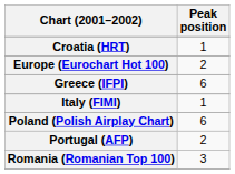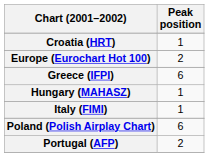 <table class="wikitable sortable plainrowheaders" style="text-align:center">
 <tr>
 <th>Chart (2001–2002)</th>
 <th>Peak<br>position</th>
 </tr>
 <tr>
 </tr>
 <tr>
 </tr>
 <tr>
 </tr>
 <tr>
 </tr>
 <tr>
 <th scope="row">Croatia (<a href='#'>HRT</a>)</th>
 <td>1</td>
 </tr>
 <tr>
 </tr>
 <tr>
 <th scope="row">Europe (<a href='#'>Eurochart Hot 100</a>)</th>
 <td>2</td>
 </tr>
 <tr>
 </tr>
 <tr>
 </tr>
 <tr>
 </tr>
 <tr>
 <th scope="row">Greece (<a href='#'>IFPI</a>)</th>
 <td>6</td>
 </tr>
 <tr>
+<th scope="row">Hungary (<a href='#'>MAHASZ</a>)</th>
+<td>1</td>
+</tr>
+<tr>
 </tr>
 <tr>
 <th scope="row">Italy (<a href='#'>FIMI</a>)</th>
 <td>1 </td>
 </tr>
 <tr>
 </tr>
 <tr>
 </tr>
 <tr>
 </tr>
 <tr>
 </tr>
 <tr>
 <th scope="row">Poland (<a href='#'>Polish Airplay Chart</a>)</th>
 <td>6</td>
 </tr>
 <tr>
 <th scope="row">Portugal (<a href='#'>AFP</a>)</th>
 <td>2</td>
 </tr>
 <tr>
-<th scope="row">Romania (<a href='#'>Romanian Top 100</a>)</th>
-<td>3</td>
-</tr>
-<tr>
 </tr>
 <tr>
 </tr>
 <tr>
 </tr>
 <tr>
 </tr>
 <tr>
 </tr>
 </table>
